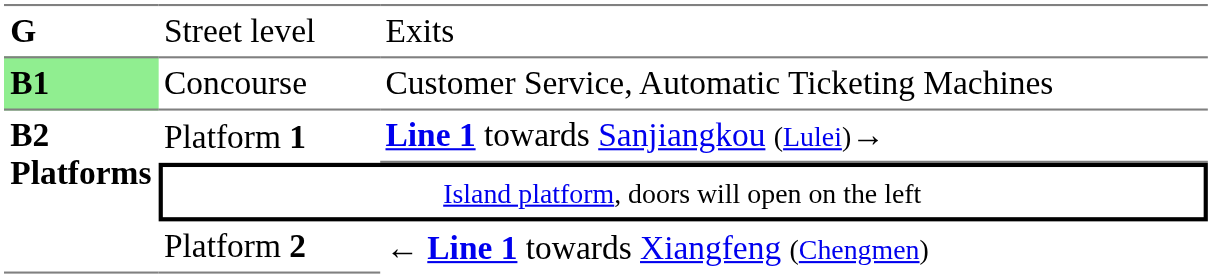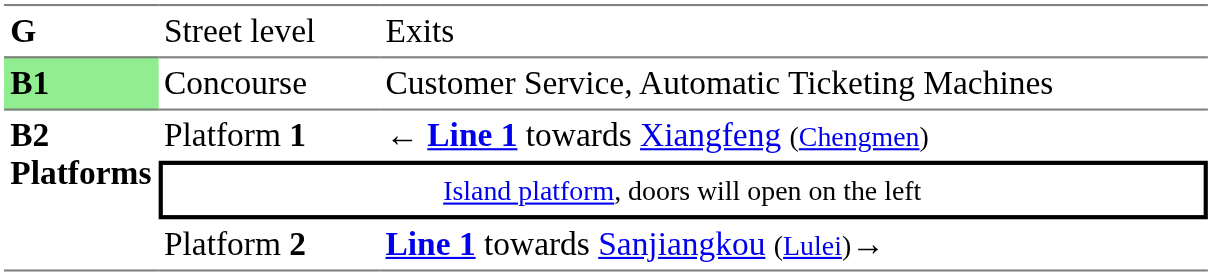 <table border="0" cellspacing="0" cellpadding="3">
 <tr>
 <td style="border-top:solid 1px gray;" width="50" valign="top"><strong>G</strong></td>
 <td style="border-top:solid 1px gray;" width="100" valign="top">Street level</td>
 <td style="border-top:solid 1px gray;" width="390" valign="top">Exits</td>
 </tr>
 <tr>
 <td style="background: lightgreen; border-bottom:solid 1px gray; border-top:solid 1px gray;" valign="top" width="50"><strong>B1<br></strong></td>
 <td style="border-bottom:solid 1px gray; border-top:solid 1px gray;" valign="top" width="100">Concourse</td>
 <td style="border-bottom:solid 1px gray; border-top:solid 1px gray;" valign="top" width="390">Customer Service, Automatic Ticketing Machines</td>
 </tr>
 <tr>
 <td rowspan="3" style="border-bottom:solid 1px gray;" valign="top"><strong>B2<br>Platforms</strong></td>
 <td>Platform <strong>1</strong></td>
-<td style="border-bottom:solid 1px gray;"> <a href='#'><span><span><strong>Line 1</strong></span></span></a>  towards <a href='#'>Sanjiangkou</a> <small>(<a href='#'>Lulei</a>)</small>→</td>
+<td>← <a href='#'><span><span><strong>Line 1</strong></span></span></a> towards <a href='#'>Xiangfeng</a> <small>(<a href='#'>Chengmen</a>)</small></td>
 </tr>
 <tr>
 <td colspan="2" style="border-right:solid 2px black;border-left:solid 2px black;border-top:solid 2px black;border-bottom:solid 2px black;text-align:center;"><small><a href='#'>Island platform</a>, doors will open on the left</small></td>
 </tr>
 <tr>
 <td style="border-bottom:solid 1px gray;">Platform <strong>2</strong></td>
-<td>← <a href='#'><span><span><strong>Line 1</strong></span></span></a> towards <a href='#'>Xiangfeng</a> <small>(<a href='#'>Chengmen</a>)</small></td>
+<td style="border-bottom:solid 1px gray;"> <a href='#'><span><span><strong>Line 1</strong></span></span></a>  towards <a href='#'>Sanjiangkou</a> <small>(<a href='#'>Lulei</a>)</small>→</td>
 </tr>
 <tr>
 </tr>
 </table>
